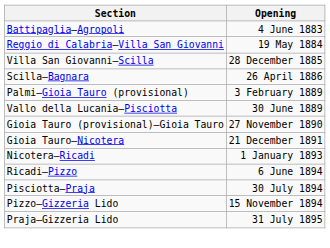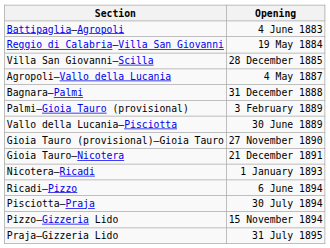 <table class="wikitable" style="float:right">
 <tr style="background:#efefef;">
 <th>Section</th>
 <th>Opening</th>
 </tr>
 <tr>
 <td align="left"><a href='#'>Battipaglia</a>–<a href='#'>Agropoli</a></td>
 <td align="right">4 June 1883</td>
 </tr>
 <tr>
 <td align="left"><a href='#'>Reggio di Calabria</a>–<a href='#'>Villa San Giovanni</a></td>
 <td align="right">19 May 1884</td>
 </tr>
 <tr>
 <td align="left">Villa San Giovanni–<a href='#'>Scilla</a></td>
 <td align="right">28 December 1885</td>
 </tr>
 <tr>
-<td align="left">Scilla–<a href='#'>Bagnara</a></td>
-<td align="right">26 April 1886</td>
+<td align="left">Agropoli–<a href='#'>Vallo della Lucania</a></td>
+<td align="right">4 May 1887</td>
+</tr>
+<tr>
+<td align="left">Bagnara–<a href='#'>Palmi</a></td>
+<td align="right">31 December 1888</td>
 </tr>
 <tr>
 <td align="left">Palmi–<a href='#'>Gioia Tauro</a> (provisional)</td>
 <td align="right">3 February 1889</td>
 </tr>
 <tr>
 <td align="left">Vallo della Lucania–<a href='#'>Pisciotta</a></td>
 <td align="right">30 June 1889</td>
 </tr>
 <tr>
 <td align="left">Gioia Tauro (provisional)–Gioia Tauro</td>
 <td align="right">27 November 1890</td>
 </tr>
 <tr>
 <td align="left">Gioia Tauro–<a href='#'>Nicotera</a></td>
 <td align="right">21 December 1891</td>
 </tr>
 <tr>
 <td align="left">Nicotera–<a href='#'>Ricadi</a></td>
 <td align="right">1 January 1893</td>
 </tr>
 <tr>
 <td align="left">Ricadi–<a href='#'>Pizzo</a></td>
 <td align="right">6 June 1894</td>
 </tr>
 <tr>
 <td align="left">Pisciotta–<a href='#'>Praja</a></td>
 <td align="right">30 July 1894</td>
 </tr>
 <tr>
 <td align="left">Pizzo–<a href='#'>Gizzeria</a> Lido</td>
 <td align="right">15 November 1894</td>
 </tr>
 <tr>
 <td align="left">Praja–Gizzeria Lido</td>
 <td align="right">31 July 1895</td>
 </tr>
 </table>
